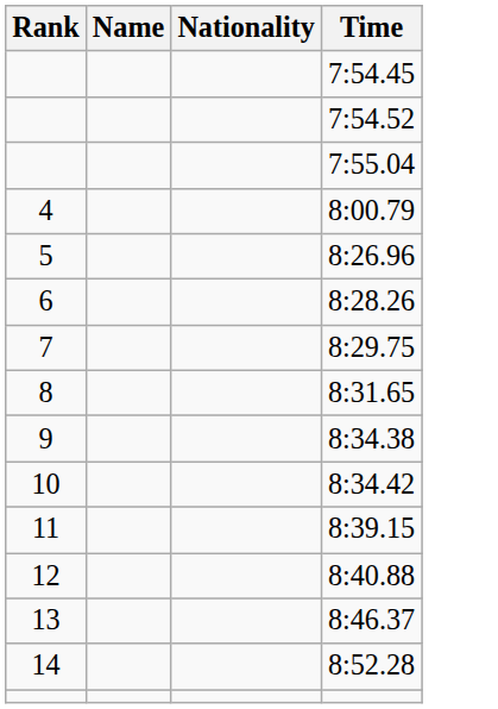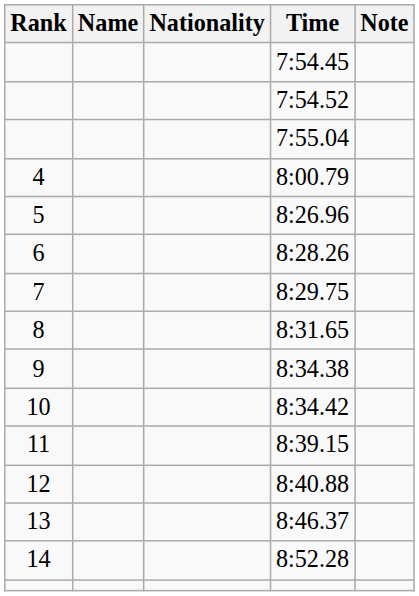 <table class="wikitable sortable" style="text-align:center">
 <tr>
 <th>Rank</th>
 <th>Name</th>
 <th>Nationality</th>
 <th>Time</th>
+<th>Note</th>
 </tr>
 <tr>
 <td></td>
 <td align=left></td>
 <td align=left></td>
 <td>7:54.45</td>
+<td></td>
 </tr>
 <tr>
 <td></td>
 <td align=left></td>
 <td align=left></td>
 <td>7:54.52</td>
+<td></td>
 </tr>
 <tr>
 <td></td>
 <td align=left></td>
 <td align=left></td>
 <td>7:55.04</td>
+<td></td>
 </tr>
 <tr>
 <td>4</td>
 <td align=left></td>
 <td align=left></td>
 <td>8:00.79</td>
+<td></td>
 </tr>
 <tr>
 <td>5</td>
 <td align=left></td>
 <td align=left></td>
 <td>8:26.96</td>
+<td></td>
 </tr>
 <tr>
 <td>6</td>
 <td align=left></td>
 <td align=left></td>
 <td>8:28.26</td>
+<td></td>
 </tr>
 <tr>
 <td>7</td>
 <td align=left></td>
 <td align=left></td>
 <td>8:29.75</td>
+<td></td>
 </tr>
 <tr>
 <td>8</td>
 <td align=left></td>
 <td align=left></td>
 <td>8:31.65</td>
+<td></td>
 </tr>
 <tr>
 <td>9</td>
 <td align=left></td>
 <td align=left></td>
 <td>8:34.38</td>
+<td></td>
 </tr>
 <tr>
 <td>10</td>
 <td align=left></td>
 <td align=left></td>
 <td>8:34.42</td>
+<td></td>
 </tr>
 <tr>
 <td>11</td>
 <td align=left></td>
 <td align=left></td>
 <td>8:39.15</td>
+<td></td>
 </tr>
 <tr>
 <td>12</td>
 <td align=left></td>
 <td align=left></td>
 <td>8:40.88</td>
+<td></td>
 </tr>
 <tr>
 <td>13</td>
 <td align=left></td>
 <td align=left></td>
 <td>8:46.37</td>
+<td></td>
 </tr>
 <tr>
 <td>14</td>
 <td align=left></td>
 <td align=left></td>
 <td>8:52.28</td>
+<td></td>
 </tr>
 <tr>
 <td></td>
 <td align=left></td>
 <td align=left></td>
 <td></td>
+<td></td>
 </tr>
 </table>
